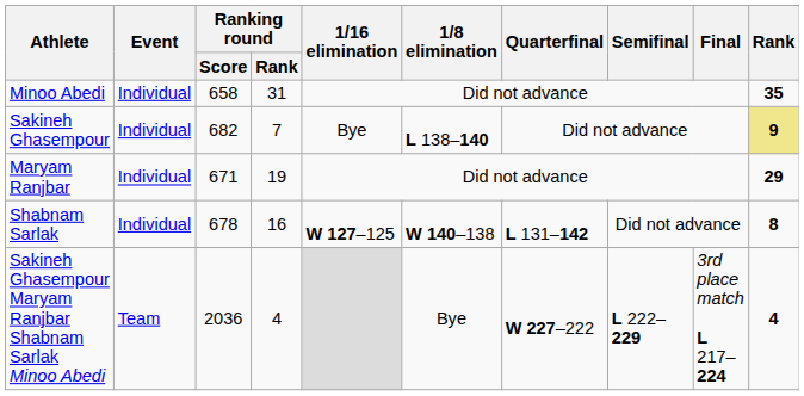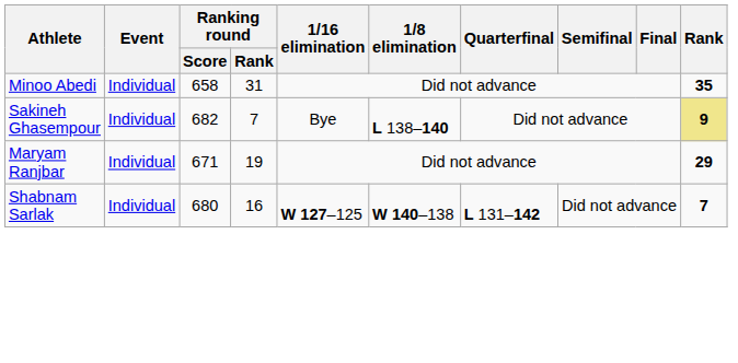 <table class="wikitable" width="98%" style="text-align:left; font-size:90%">
 <tr>
 <th rowspan="2" width="13%">Athlete</th>
 <th rowspan="2" width="8%">Event</th>
 <th colspan="2">Ranking round</th>
 <th rowspan="2" width="12%">1/16 elimination</th>
 <th rowspan="2" width="12%">1/8 elimination</th>
 <th rowspan="2" width="12%">Quarterfinal</th>
 <th rowspan="2" width="12%">Semifinal</th>
 <th rowspan="2" width="12%">Final</th>
 <th rowspan="2" width="4%">Rank</th>
 </tr>
 <tr>
 <th width="6%">Score</th>
 <th width="4%">Rank</th>
 </tr>
 <tr>
 <td><a href='#'>Minoo Abedi</a></td>
 <td><a href='#'>Individual</a></td>
 <td align=center>658</td>
 <td align=center>31</td>
 <td colspan=5 align=center>Did not advance</td>
 <td align=center><strong>35</strong></td>
 </tr>
 <tr>
 <td><a href='#'>Sakineh Ghasempour</a></td>
 <td><a href='#'>Individual</a></td>
 <td align=center>682</td>
 <td align=center>7 <strong></strong></td>
 <td align=center>Bye</td>
 <td><br><strong>L</strong> 138–<strong>140</strong></td>
 <td colspan=3 align=center>Did not advance</td>
 <td align=center style="background: khaki;"><strong>9</strong></td>
 </tr>
 <tr>
 <td><a href='#'>Maryam Ranjbar</a></td>
 <td><a href='#'>Individual</a></td>
 <td align=center>671</td>
 <td align=center>19</td>
 <td colspan=5 align=center>Did not advance</td>
 <td align=center><strong>29</strong></td>
 </tr>
 <tr>
 <td><a href='#'>Shabnam Sarlak</a></td>
 <td><a href='#'>Individual</a></td>
-<td align=center>678</td>
+<td align=center>680</td>
 <td align=center>16 <strong></strong></td>
 <td><br><strong>W</strong> <strong>127</strong>–125</td>
 <td><br><strong>W</strong> <strong>140</strong>–138</td>
 <td><br><strong>L</strong> 131–<strong>142</strong></td>
 <td colspan=2 align=center>Did not advance</td>
-<td align=center><strong>8</strong></td>
-</tr>
-<tr>
-<td><a href='#'>Sakineh Ghasempour</a><br><a href='#'>Maryam Ranjbar</a><br><a href='#'>Shabnam Sarlak</a><br><em><a href='#'>Minoo Abedi</a></em></td>
-<td><a href='#'>Team</a></td>
-<td align=center>2036</td>
-<td align=center>4 <strong></strong></td>
-<td bgcolor=#DCDCDC></td>
-<td align=center>Bye</td>
-<td><br><strong>W</strong> <strong>227</strong>–222</td>
-<td><br><strong>L</strong> 222–<strong>229</strong></td>
-<td><em>3rd place match</em><br><br><strong>L</strong> 217–<strong>224</strong></td>
-<td align=center><strong>4</strong></td>
+<td align=center><strong>7</strong></td>
 </tr>
 </table>
